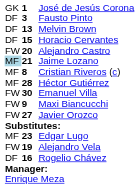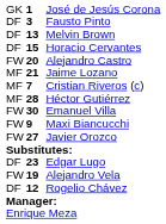 <table cellspacing="0" cellpadding="0" style="font-size:90%; margin:0.2em auto;">
 <tr>
 <th width="25"></th>
 <th width="25"></th>
 </tr>
 <tr>
 <td>GK</td>
 <td><strong>1</strong></td>
 <td> <a href='#'>José de Jesús Corona</a></td>
 </tr>
 <tr>
 <td>DF</td>
 <td><strong>3</strong></td>
 <td> <a href='#'>Fausto Pinto</a></td>
 </tr>
 <tr>
 <td>DF</td>
 <td><strong>13</strong></td>
 <td> <a href='#'>Melvin Brown</a></td>
 </tr>
 <tr>
 <td>DF</td>
 <td><strong>15</strong></td>
 <td> <a href='#'>Horacio Cervantes</a></td>
 </tr>
 <tr>
 <td>FW</td>
 <td><strong>20</strong></td>
 <td> <a href='#'>Alejandro Castro</a></td>
 <td></td>
 <td></td>
 </tr>
 <tr>
-<td style="background: lightblue;">MF</td>
+<td>MF</td>
 <td><strong>21</strong></td>
 <td> <a href='#'>Jaime Lozano</a></td>
 </tr>
 <tr>
 <td>MF</td>
-<td><strong>8</strong></td>
+<td><strong>7</strong></td>
 <td> <a href='#'>Cristian Riveros</a> (<a href='#'>c</a>)</td>
 </tr>
 <tr>
 <td>MF</td>
 <td><strong>28</strong></td>
 <td> <a href='#'>Héctor Gutiérrez</a></td>
 </tr>
 <tr>
 <td>FW</td>
 <td><strong>30</strong></td>
 <td> <a href='#'>Emanuel Villa</a></td>
 </tr>
 <tr>
 <td>FW</td>
 <td><strong>9</strong></td>
 <td> <a href='#'>Maxi Biancucchi</a></td>
 <td></td>
 <td></td>
 </tr>
 <tr>
 <td>FW</td>
 <td><strong>27</strong></td>
 <td> <a href='#'>Javier Orozco</a></td>
 <td></td>
 <td></td>
 </tr>
 <tr>
 <td colspan=3><strong>Substitutes:</strong></td>
 </tr>
 <tr>
-<td>MF</td>
+<td>DF</td>
 <td><strong>23</strong></td>
 <td> <a href='#'>Edgar Lugo</a></td>
 <td></td>
 <td></td>
 </tr>
 <tr>
 <td>FW</td>
 <td><strong>19</strong></td>
 <td> <a href='#'>Alejandro Vela</a></td>
 <td></td>
 <td></td>
 </tr>
 <tr>
 <td>DF</td>
-<td><strong>16</strong></td>
+<td><strong>12</strong></td>
 <td> <a href='#'>Rogelio Chávez</a></td>
 <td></td>
 <td></td>
 </tr>
 <tr>
 <td colspan=3><strong>Manager:</strong></td>
 </tr>
 <tr>
 <td colspan=4> <a href='#'>Enrique Meza</a></td>
 </tr>
 </table>
